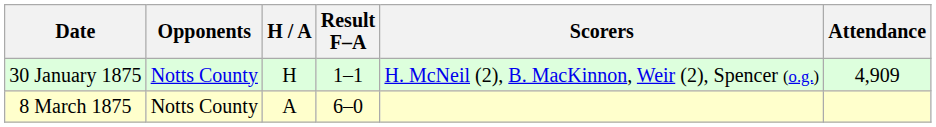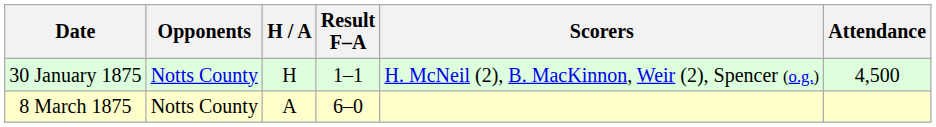 <table class="wikitable" style="text-align:center">
 <tr>
 <th>Date</th>
 <th>Opponents</th>
 <th>H / A</th>
 <th>Result<br>F–A</th>
 <th>Scorers</th>
 <th>Attendance</th>
 </tr>
 <tr bgcolor=#ddffdd>
 <td>30 January 1875</td>
 <td> <a href='#'>Notts County</a></td>
 <td>H</td>
 <td>1–1</td>
 <td><a href='#'>H. McNeil</a> (2), <a href='#'>B. MacKinnon</a>, <a href='#'>Weir</a> (2), Spencer <small>(<a href='#'>o.g.</a>)</small></td>
-<td>4,909</td>
+<td>4,500</td>
 </tr>
 <tr bgcolor=#ffffcc>
 <td>8 March 1875</td>
 <td> Notts County</td>
 <td>A</td>
 <td>6–0</td>
 <td></td>
 <td></td>
 </tr>
 </table>
